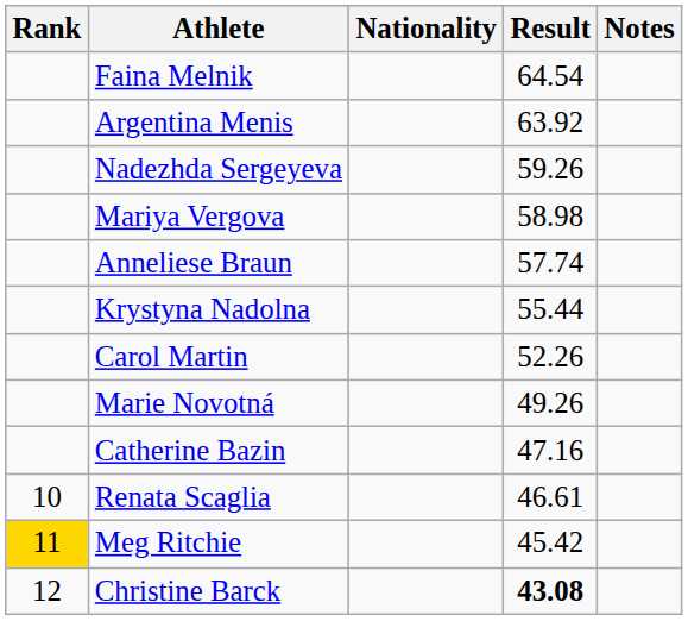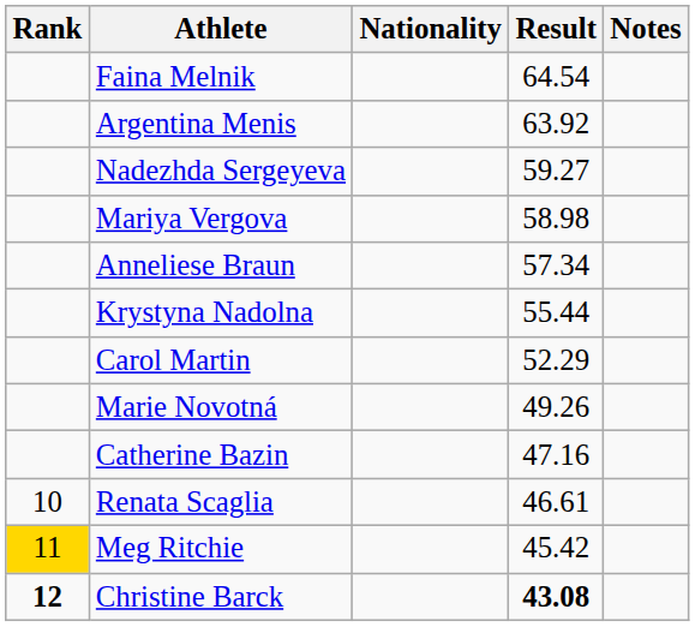 <table class="wikitable sortable" style="text-align:center">
 <tr>
 <th>Rank</th>
 <th>Athlete</th>
 <th>Nationality</th>
 <th>Result</th>
 <th>Notes</th>
 </tr>
 <tr>
 <td></td>
 <td align=left><a href='#'>Faina Melnik</a></td>
 <td align=left></td>
 <td>64.54</td>
 <td></td>
 </tr>
 <tr>
 <td></td>
 <td align=left><a href='#'>Argentina Menis</a></td>
 <td align=left></td>
 <td>63.92</td>
 <td></td>
 </tr>
 <tr>
 <td></td>
 <td align=left><a href='#'>Nadezhda Sergeyeva</a></td>
 <td align=left></td>
-<td>59.26</td>
+<td>59.27</td>
 <td></td>
 </tr>
 <tr>
 <td></td>
 <td align=left><a href='#'>Mariya Vergova</a></td>
 <td align=left></td>
 <td>58.98</td>
 <td></td>
 </tr>
 <tr>
 <td></td>
 <td align=left><a href='#'>Anneliese Braun</a></td>
 <td align=left></td>
-<td>57.74</td>
+<td>57.34</td>
 <td></td>
 </tr>
 <tr>
 <td></td>
 <td align=left><a href='#'>Krystyna Nadolna</a></td>
 <td align=left></td>
 <td>55.44</td>
 <td></td>
 </tr>
 <tr>
 <td></td>
 <td align=left><a href='#'>Carol Martin</a></td>
 <td align=left></td>
-<td>52.26</td>
+<td>52.29</td>
 <td></td>
 </tr>
 <tr>
 <td></td>
 <td align=left><a href='#'>Marie Novotná</a></td>
 <td align=left></td>
 <td>49.26</td>
 <td></td>
 </tr>
 <tr>
 <td></td>
 <td align=left><a href='#'>Catherine Bazin</a></td>
 <td align=left></td>
 <td>47.16</td>
 <td></td>
 </tr>
 <tr>
 <td>10</td>
 <td align=left><a href='#'>Renata Scaglia</a></td>
 <td align=left></td>
 <td>46.61</td>
 <td></td>
 </tr>
 <tr>
 <td style="background: gold;">11</td>
 <td align=left><a href='#'>Meg Ritchie</a></td>
 <td align=left></td>
 <td>45.42</td>
 <td></td>
 </tr>
 <tr>
-<td>12</td>
+<td><strong>12</strong></td>
 <td align=left><a href='#'>Christine Barck</a></td>
 <td align=left></td>
 <td><strong>43.08</strong></td>
 <td></td>
 </tr>
 </table>
